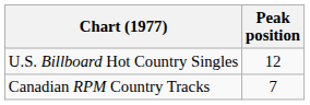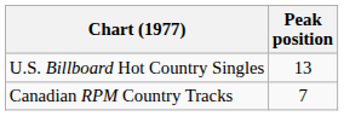 <table class="wikitable sortable">
 <tr>
 <th align="left">Chart (1977)</th>
 <th align="center">Peak<br>position</th>
 </tr>
 <tr>
 <td align="left">U.S. <em>Billboard</em> Hot Country Singles</td>
-<td align="center">12</td>
+<td align="center">13</td>
 </tr>
 <tr>
 <td align="left">Canadian <em>RPM</em> Country Tracks</td>
 <td align="center">7</td>
 </tr>
 </table>
